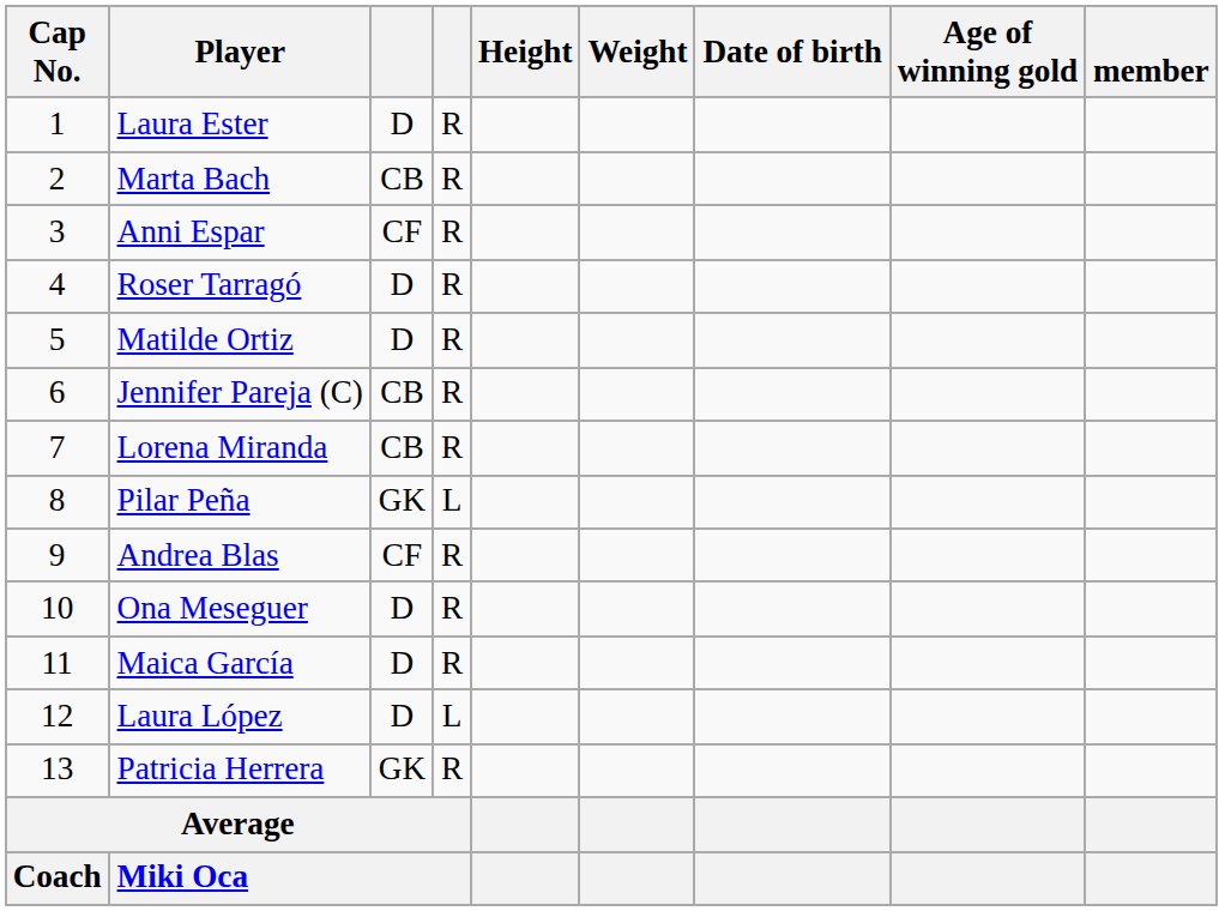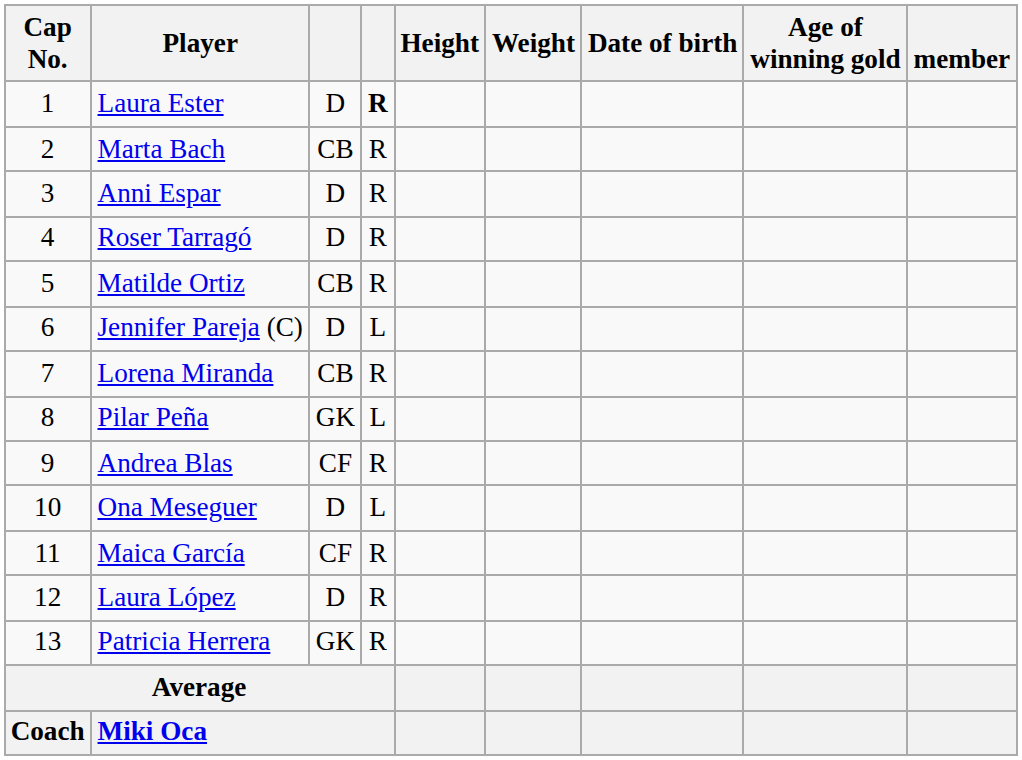 <table class="wikitable sortable" style="text-align: center; font-size: 85%; margin-left: 1em;">
 <tr>
 <th>Cap<br>No.</th>
 <th>Player</th>
 <th></th>
 <th></th>
 <th>Height</th>
 <th>Weight</th>
 <th>Date of birth</th>
 <th>Age of<br>winning gold</th>
 <th><br>member</th>
 </tr>
 <tr>
 <td>1</td>
 <td style="text-align: left;" data-sort-value="Ester, Laura"><a href='#'>Laura Ester</a></td>
 <td>D</td>
-<td>R</td>
+<td><strong>R</strong></td>
 <td style="text-align: left;"></td>
 <td style="text-align: right;"></td>
 <td style="text-align: right;"></td>
 <td style="text-align: left;"></td>
 <td></td>
 </tr>
 <tr>
 <td>2</td>
 <td style="text-align: left;" data-sort-value="Bach, Marta"><a href='#'>Marta Bach</a></td>
 <td>CB</td>
 <td>R</td>
 <td style="text-align: left;"></td>
 <td style="text-align: right;"></td>
 <td style="text-align: right;"></td>
 <td style="text-align: left;"></td>
 <td></td>
 </tr>
 <tr>
 <td>3</td>
 <td style="text-align: left;" data-sort-value="Espar, Anni"><a href='#'>Anni Espar</a></td>
-<td>CF</td>
+<td>D</td>
 <td>R</td>
 <td style="text-align: left;"></td>
 <td style="text-align: right;"></td>
 <td style="text-align: right;"></td>
 <td style="text-align: left;"></td>
 <td></td>
 </tr>
 <tr>
 <td>4</td>
 <td style="text-align: left;" data-sort-value="Tarragó, Roser"><a href='#'>Roser Tarragó</a></td>
 <td>D</td>
 <td>R</td>
 <td style="text-align: left;"></td>
 <td style="text-align: right;"></td>
 <td style="text-align: right;"></td>
 <td style="text-align: left;"></td>
 <td></td>
 </tr>
 <tr>
 <td>5</td>
 <td style="text-align: left;" data-sort-value="Ortiz, Matilde"><a href='#'>Matilde Ortiz</a></td>
-<td>D</td>
+<td>CB</td>
 <td>R</td>
 <td style="text-align: left;"></td>
 <td style="text-align: right;"></td>
 <td style="text-align: right;"></td>
 <td style="text-align: left;"></td>
 <td></td>
 </tr>
 <tr>
 <td>6</td>
 <td style="text-align: left;" data-sort-value="Pareja, Jennifer"><a href='#'>Jennifer Pareja</a> (C)</td>
-<td>CB</td>
-<td>R</td>
+<td>D</td>
+<td>L</td>
 <td style="text-align: left;"></td>
 <td style="text-align: right;"></td>
 <td style="text-align: right;"></td>
 <td style="text-align: left;"></td>
 <td></td>
 </tr>
 <tr>
 <td>7</td>
 <td style="text-align: left;" data-sort-value="Miranda, Lorena"><a href='#'>Lorena Miranda</a></td>
 <td>CB</td>
 <td>R</td>
 <td style="text-align: left;"></td>
 <td style="text-align: right;"></td>
 <td style="text-align: right;"></td>
 <td style="text-align: left;"></td>
 <td></td>
 </tr>
 <tr>
 <td>8</td>
 <td style="text-align: left;" data-sort-value="Peña, María del Pilar"><a href='#'>Pilar Peña</a></td>
 <td>GK</td>
 <td>L</td>
 <td style="text-align: left;"></td>
 <td style="text-align: right;"></td>
 <td style="text-align: right;"></td>
 <td style="text-align: left;"></td>
 <td></td>
 </tr>
 <tr>
 <td>9</td>
 <td style="text-align: left;" data-sort-value="Blas, Andrea"><a href='#'>Andrea Blas</a></td>
 <td>CF</td>
 <td>R</td>
 <td style="text-align: left;"></td>
 <td style="text-align: right;"></td>
 <td style="text-align: right;"></td>
 <td style="text-align: left;"></td>
 <td></td>
 </tr>
 <tr>
 <td>10</td>
 <td style="text-align: left;" data-sort-value="Meseguer, Ona"><a href='#'>Ona Meseguer</a></td>
 <td>D</td>
-<td>R</td>
+<td>L</td>
 <td style="text-align: left;"></td>
 <td style="text-align: right;"></td>
 <td style="text-align: right;"></td>
 <td style="text-align: left;"></td>
 <td></td>
 </tr>
 <tr>
 <td>11</td>
 <td style="text-align: left;" data-sort-value="García Godoy, Maica"><a href='#'>Maica García</a></td>
-<td>D</td>
+<td>CF</td>
 <td>R</td>
 <td style="text-align: left;"></td>
 <td style="text-align: right;"></td>
 <td style="text-align: right;"></td>
 <td style="text-align: left;"></td>
 <td></td>
 </tr>
 <tr>
 <td>12</td>
 <td style="text-align: left;" data-sort-value="López, Laura"><a href='#'>Laura López</a></td>
 <td>D</td>
-<td>L</td>
+<td>R</td>
 <td style="text-align: left;"></td>
 <td style="text-align: right;"></td>
 <td style="text-align: right;"></td>
 <td style="text-align: left;"></td>
 <td></td>
 </tr>
 <tr>
 <td>13</td>
 <td style="text-align: left;" data-sort-value="Herrera, Patricia"><a href='#'>Patricia Herrera</a></td>
 <td>GK</td>
 <td>R</td>
 <td style="text-align: left;"></td>
 <td style="text-align: right;"></td>
 <td style="text-align: right;"></td>
 <td style="text-align: left;"></td>
 <td></td>
 </tr>
 <tr>
 <th colspan="4">Average</th>
 <th style="text-align: left;"></th>
 <th style="text-align: right;"></th>
 <th style="text-align: right;"></th>
 <th style="text-align: left;"></th>
 <th></th>
 </tr>
 <tr>
 <th>Coach</th>
 <th colspan="3" style="text-align: left;"><a href='#'>Miki Oca</a></th>
 <th style="text-align: left;"></th>
 <th></th>
 <th style="text-align: right;"></th>
 <th style="text-align: left;"></th>
 <th></th>
 </tr>
 </table>
